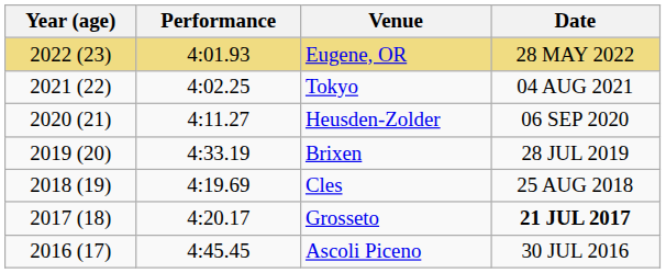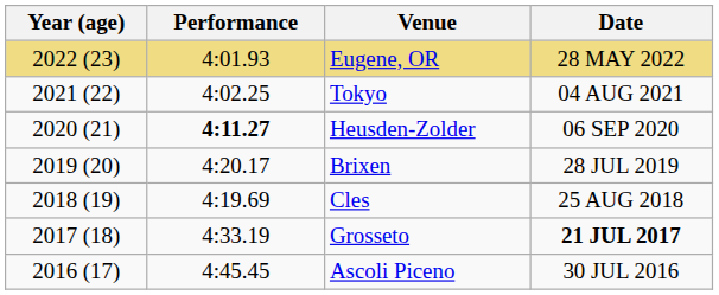 <table class="wikitable" width=40% style="font-size:100%; text-align:center;">
 <tr>
 <th>Year (age)</th>
 <th>Performance</th>
 <th>Venue</th>
 <th>Date</th>
 </tr>
 <tr bgcolor=F0DC82>
 <td>2022 (23)</td>
 <td>4:01.93</td>
 <td align=left> <a href='#'>Eugene, OR</a></td>
 <td>28 MAY 2022</td>
 </tr>
 <tr>
 <td>2021 (22)</td>
 <td>4:02.25</td>
 <td align=left> <a href='#'>Tokyo</a></td>
 <td>04 AUG 2021</td>
 </tr>
 <tr>
 <td>2020 (21)</td>
-<td>4:11.27</td>
+<td><strong>4:11.27</strong></td>
 <td align=left> <a href='#'>Heusden-Zolder</a></td>
 <td>06 SEP 2020</td>
 </tr>
 <tr>
 <td>2019 (20)</td>
-<td>4:33.19</td>
+<td>4:20.17</td>
 <td align=left> <a href='#'>Brixen</a></td>
 <td>28 JUL 2019</td>
 </tr>
 <tr>
 <td>2018 (19)</td>
 <td>4:19.69</td>
 <td align=left> <a href='#'>Cles</a></td>
 <td>25 AUG 2018</td>
 </tr>
 <tr>
 <td>2017 (18)</td>
-<td>4:20.17</td>
+<td>4:33.19</td>
 <td align=left> <a href='#'>Grosseto</a></td>
 <td><strong>21 JUL 2017</strong></td>
 </tr>
 <tr>
 <td>2016 (17)</td>
 <td>4:45.45</td>
 <td align=left> <a href='#'>Ascoli Piceno</a></td>
 <td>30 JUL 2016</td>
 </tr>
 </table>
